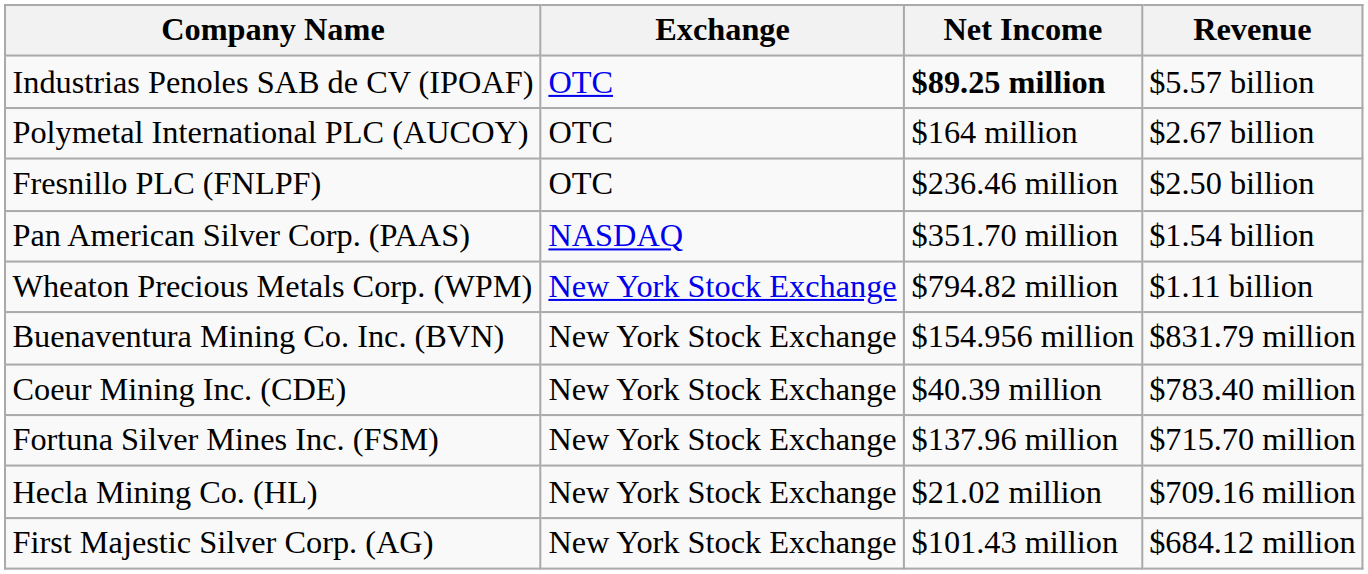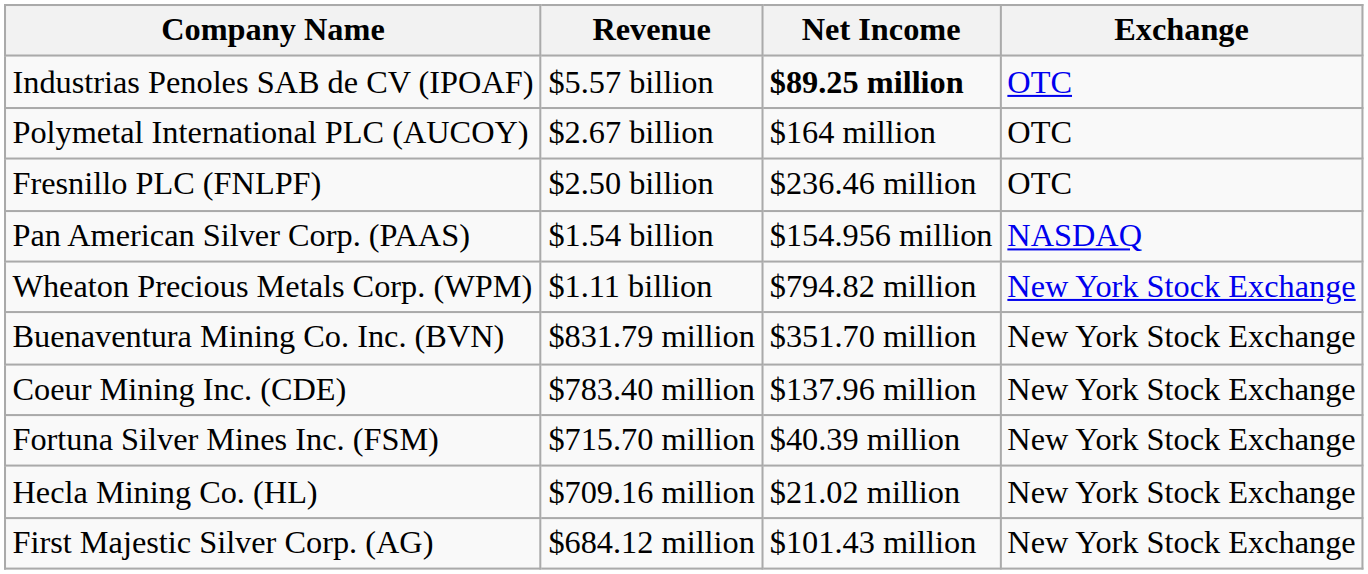 <table class="wikitable">
 <tr>
 <th>Company Name</th>
+<th>Revenue</th>
+<th>Net Income</th>
 <th>Exchange</th>
-<th>Net Income</th>
-<th>Revenue</th>
 </tr>
 <tr>
 <td>Industrias Penoles SAB de CV (IPOAF)</td>
+<td>$5.57 billion</td>
+<td><strong>$89.25 million</strong></td>
 <td><a href='#'>OTC</a></td>
-<td><strong>$89.25 million</strong></td>
-<td>$5.57 billion</td>
 </tr>
 <tr>
 <td>Polymetal International PLC (AUCOY)</td>
+<td>$2.67 billion</td>
+<td>$164 million</td>
 <td>OTC</td>
-<td>$164 million</td>
-<td>$2.67 billion</td>
 </tr>
 <tr>
 <td>Fresnillo PLC (FNLPF)</td>
+<td>$2.50 billion</td>
+<td>$236.46 million</td>
 <td>OTC</td>
-<td>$236.46 million</td>
-<td>$2.50 billion</td>
 </tr>
 <tr>
 <td>Pan American Silver Corp. (PAAS)</td>
+<td>$1.54 billion</td>
+<td>$154.956 million</td>
 <td><a href='#'>NASDAQ</a></td>
-<td>$351.70 million</td>
-<td>$1.54 billion</td>
 </tr>
 <tr>
 <td>Wheaton Precious Metals Corp. (WPM)</td>
+<td>$1.11 billion</td>
+<td>$794.82 million</td>
 <td><a href='#'>New York Stock Exchange</a></td>
-<td>$794.82 million</td>
-<td>$1.11 billion</td>
 </tr>
 <tr>
 <td>Buenaventura Mining Co. Inc. (BVN)</td>
+<td>$831.79 million</td>
+<td>$351.70 million</td>
 <td>New York Stock Exchange</td>
-<td>$154.956 million</td>
-<td>$831.79 million</td>
 </tr>
 <tr>
 <td>Coeur Mining Inc. (CDE)</td>
+<td>$783.40 million</td>
+<td>$137.96 million</td>
 <td>New York Stock Exchange</td>
-<td>$40.39 million</td>
-<td>$783.40 million</td>
 </tr>
 <tr>
 <td>Fortuna Silver Mines Inc. (FSM)</td>
+<td>$715.70 million</td>
+<td>$40.39 million</td>
 <td>New York Stock Exchange</td>
-<td>$137.96 million</td>
-<td>$715.70 million</td>
 </tr>
 <tr>
 <td>Hecla Mining Co. (HL)</td>
+<td>$709.16 million</td>
+<td>$21.02 million</td>
 <td>New York Stock Exchange</td>
-<td>$21.02 million</td>
-<td>$709.16 million</td>
 </tr>
 <tr>
 <td>First Majestic Silver Corp. (AG)</td>
+<td>$684.12 million</td>
+<td>$101.43 million</td>
 <td>New York Stock Exchange</td>
-<td>$101.43 million</td>
-<td>$684.12 million</td>
 </tr>
 </table>
